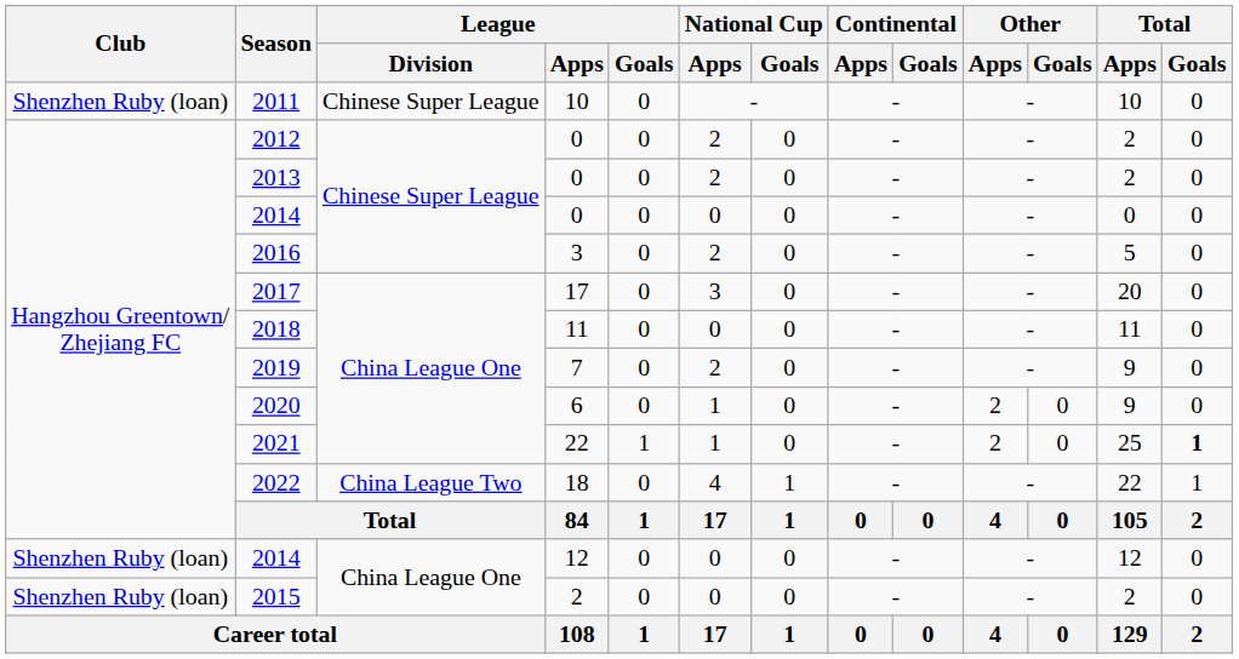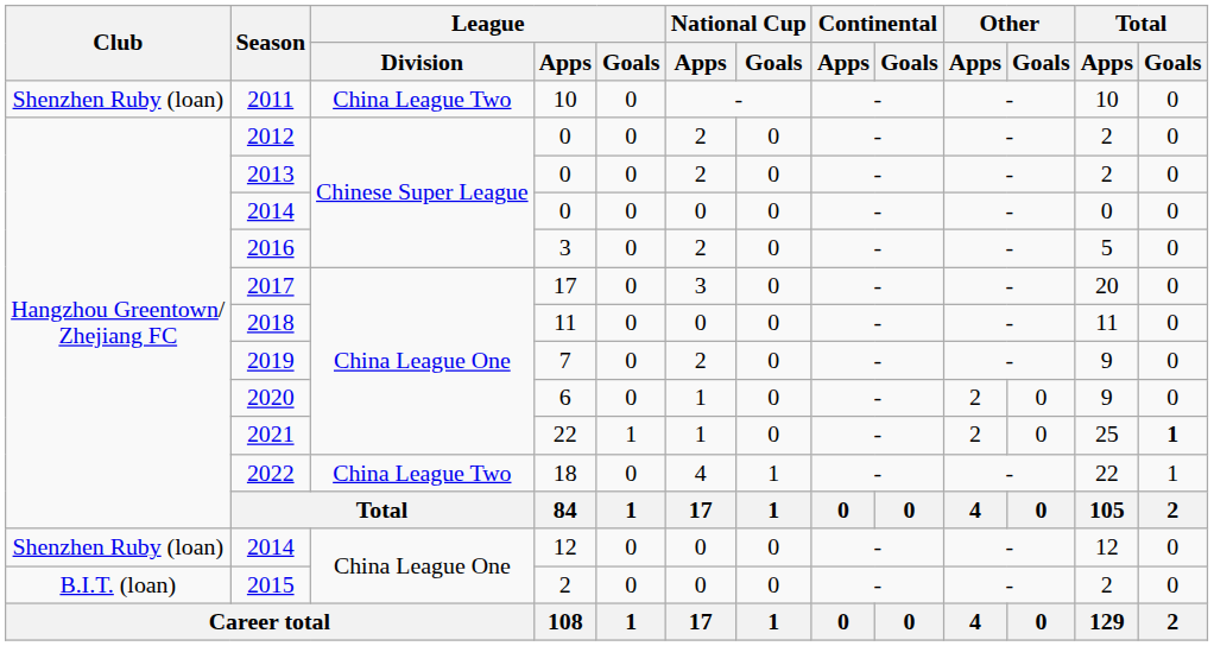 <table class="wikitable" style="text-align: center">
 <tr>
 <th rowspan="2">Club</th>
 <th rowspan="2">Season</th>
 <th colspan="3">League</th>
 <th colspan="2">National Cup</th>
 <th colspan="2">Continental</th>
 <th colspan="2">Other</th>
 <th colspan="2">Total</th>
 </tr>
 <tr>
 <th>Division</th>
 <th>Apps</th>
 <th>Goals</th>
 <th>Apps</th>
 <th>Goals</th>
 <th>Apps</th>
 <th>Goals</th>
 <th>Apps</th>
 <th>Goals</th>
 <th>Apps</th>
 <th>Goals</th>
 </tr>
 <tr>
 <td><a href='#'>Shenzhen Ruby</a> (loan)</td>
 <td><a href='#'>2011</a></td>
-<td>Chinese Super League</td>
+<td><a href='#'>China League Two</a></td>
 <td>10</td>
 <td>0</td>
 <td colspan="2">-</td>
 <td colspan="2">-</td>
 <td colspan="2">-</td>
 <td>10</td>
 <td>0</td>
 </tr>
 <tr>
 <td rowspan=11><a href='#'>Hangzhou Greentown</a>/<br><a href='#'>Zhejiang FC</a></td>
 <td><a href='#'>2012</a></td>
 <td rowspan=4><a href='#'>Chinese Super League</a></td>
 <td>0</td>
 <td>0</td>
 <td>2</td>
 <td>0</td>
 <td colspan="2">-</td>
 <td colspan="2">-</td>
 <td>2</td>
 <td>0</td>
 </tr>
 <tr>
 <td><a href='#'>2013</a></td>
 <td>0</td>
 <td>0</td>
 <td>2</td>
 <td>0</td>
 <td colspan="2">-</td>
 <td colspan="2">-</td>
 <td>2</td>
 <td>0</td>
 </tr>
 <tr>
 <td><a href='#'>2014</a></td>
 <td>0</td>
 <td>0</td>
 <td>0</td>
 <td>0</td>
 <td colspan="2">-</td>
 <td colspan="2">-</td>
 <td>0</td>
 <td>0</td>
 </tr>
 <tr>
 <td><a href='#'>2016</a></td>
 <td>3</td>
 <td>0</td>
 <td>2</td>
 <td>0</td>
 <td colspan="2">-</td>
 <td colspan="2">-</td>
 <td>5</td>
 <td>0</td>
 </tr>
 <tr>
 <td><a href='#'>2017</a></td>
 <td rowspan=5><a href='#'>China League One</a></td>
 <td>17</td>
 <td>0</td>
 <td>3</td>
 <td>0</td>
 <td colspan="2">-</td>
 <td colspan="2">-</td>
 <td>20</td>
 <td>0</td>
 </tr>
 <tr>
 <td><a href='#'>2018</a></td>
 <td>11</td>
 <td>0</td>
 <td>0</td>
 <td>0</td>
 <td colspan="2">-</td>
 <td colspan="2">-</td>
 <td>11</td>
 <td>0</td>
 </tr>
 <tr>
 <td><a href='#'>2019</a></td>
 <td>7</td>
 <td>0</td>
 <td>2</td>
 <td>0</td>
 <td colspan="2">-</td>
 <td colspan="2">-</td>
 <td>9</td>
 <td>0</td>
 </tr>
 <tr>
 <td><a href='#'>2020</a></td>
 <td>6</td>
 <td>0</td>
 <td>1</td>
 <td>0</td>
 <td colspan="2">-</td>
 <td>2</td>
 <td>0</td>
 <td>9</td>
 <td>0</td>
 </tr>
 <tr>
 <td><a href='#'>2021</a></td>
 <td>22</td>
 <td>1</td>
 <td>1</td>
 <td>0</td>
 <td colspan="2">-</td>
 <td>2</td>
 <td>0</td>
 <td>25</td>
 <td><strong>1</strong></td>
 </tr>
 <tr>
 <td><a href='#'>2022</a></td>
 <td><a href='#'>China League Two</a></td>
 <td>18</td>
 <td>0</td>
 <td>4</td>
 <td>1</td>
 <td colspan="2">-</td>
 <td colspan="2">-</td>
 <td>22</td>
 <td>1</td>
 </tr>
 <tr>
 <th colspan=2>Total</th>
 <th>84</th>
 <th>1</th>
 <th>17</th>
 <th>1</th>
 <th>0</th>
 <th>0</th>
 <th>4</th>
 <th>0</th>
 <th>105</th>
 <th>2</th>
 </tr>
 <tr>
 <td><a href='#'>Shenzhen Ruby</a> (loan)</td>
 <td><a href='#'>2014</a></td>
 <td rowspan="2">China League One</td>
 <td>12</td>
 <td>0</td>
 <td>0</td>
 <td>0</td>
 <td colspan="2">-</td>
 <td colspan="2">-</td>
 <td>12</td>
 <td>0</td>
 </tr>
 <tr>
-<td><a href='#'>Shenzhen Ruby</a> (loan)</td>
+<td><a href='#'>B.I.T.</a> (loan)</td>
 <td><a href='#'>2015</a></td>
 <td>2</td>
 <td>0</td>
 <td>0</td>
 <td>0</td>
 <td colspan="2">-</td>
 <td colspan="2">-</td>
 <td>2</td>
 <td>0</td>
 </tr>
 <tr>
 <th colspan=3>Career total</th>
 <th>108</th>
 <th>1</th>
 <th>17</th>
 <th>1</th>
 <th>0</th>
 <th>0</th>
 <th>4</th>
 <th>0</th>
 <th>129</th>
 <th>2</th>
 </tr>
 </table>
